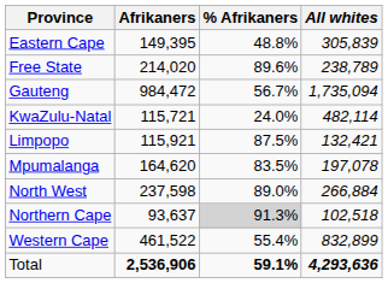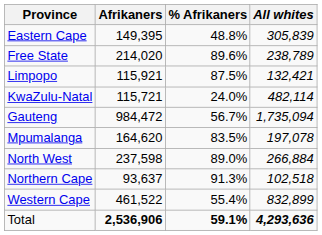 <table class="wikitable sortable" style="text-align:right">
 <tr>
 <th>Province</th>
 <th>Afrikaners</th>
 <th>% Afrikaners</th>
 <th><em>All whites</em></th>
 </tr>
 <tr>
 <td style="text-align:left"><a href='#'>Eastern Cape</a></td>
 <td>149,395</td>
 <td>48.8%</td>
 <td><em>305,839</em></td>
 </tr>
 <tr>
 <td style="text-align:left"><a href='#'>Free State</a></td>
 <td>214,020</td>
 <td>89.6%</td>
 <td><em>238,789</em></td>
 </tr>
 <tr>
-<td style="text-align:left"><a href='#'>Gauteng</a></td>
-<td>984,472</td>
-<td>56.7%</td>
-<td><em>1,735,094</em></td>
+<td style="text-align:left"><a href='#'>Limpopo</a></td>
+<td>115,921</td>
+<td>87.5%</td>
+<td><em>132,421</em></td>
 </tr>
 <tr>
 <td style="text-align:left"><a href='#'>KwaZulu-Natal</a></td>
 <td>115,721</td>
 <td>24.0%</td>
 <td><em>482,114</em></td>
 </tr>
 <tr>
-<td style="text-align:left"><a href='#'>Limpopo</a></td>
-<td>115,921</td>
-<td>87.5%</td>
-<td><em>132,421</em></td>
+<td style="text-align:left"><a href='#'>Gauteng</a></td>
+<td>984,472</td>
+<td>56.7%</td>
+<td><em>1,735,094</em></td>
 </tr>
 <tr>
 <td style="text-align:left"><a href='#'>Mpumalanga</a></td>
 <td>164,620</td>
 <td>83.5%</td>
 <td><em>197,078</em></td>
 </tr>
 <tr>
 <td style="text-align:left"><a href='#'>North West</a></td>
 <td>237,598</td>
 <td>89.0%</td>
 <td><em>266,884</em></td>
 </tr>
 <tr>
 <td style="text-align:left"><a href='#'>Northern Cape</a></td>
 <td>93,637</td>
-<td style="background: lightgrey;">91.3%</td>
+<td>91.3%</td>
 <td><em>102,518</em></td>
 </tr>
 <tr>
 <td style="text-align:left"><a href='#'>Western Cape</a></td>
 <td>461,522</td>
 <td>55.4%</td>
 <td><em>832,899</em></td>
 </tr>
 <tr class="sortbottom">
 <td style="text-align:left">Total</td>
 <td><strong>2,536,906</strong></td>
 <td><strong>59.1%</strong></td>
 <td><strong><em>4,293,636</em></strong></td>
 </tr>
 </table>
